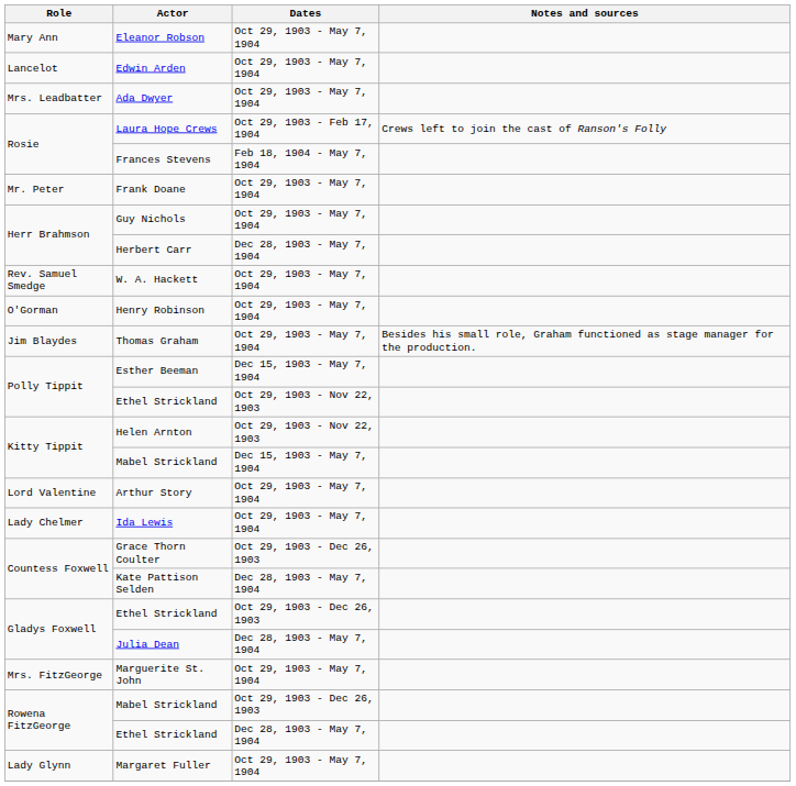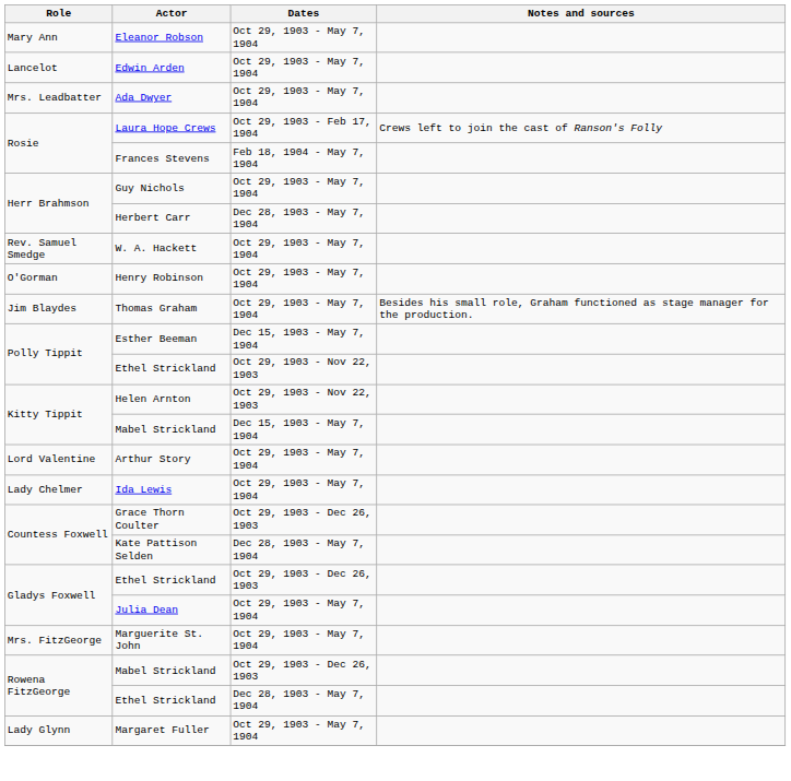 <table class="wikitable sortable plainrowheaders" style="font-size: 90%">
 <tr>
 <th scope="col">Role</th>
 <th scope="col">Actor</th>
 <th scope="col">Dates</th>
 <th scope="col">Notes and sources</th>
 </tr>
 <tr>
 <td>Mary Ann</td>
 <td><a href='#'>Eleanor Robson</a></td>
 <td>Oct 29, 1903 - May 7, 1904</td>
 <td></td>
 </tr>
 <tr>
 <td>Lancelot</td>
 <td><a href='#'>Edwin Arden</a></td>
 <td>Oct 29, 1903 - May 7, 1904</td>
 <td></td>
 </tr>
 <tr>
 <td>Mrs. Leadbatter</td>
 <td><a href='#'>Ada Dwyer</a></td>
 <td>Oct 29, 1903 - May 7, 1904</td>
 <td></td>
 </tr>
 <tr>
 <td rowspan=2>Rosie</td>
 <td><a href='#'>Laura Hope Crews</a></td>
 <td>Oct 29, 1903 - Feb 17, 1904</td>
 <td>Crews left to join the cast of <em>Ranson's Folly</em></td>
 </tr>
 <tr>
 <td>Frances Stevens</td>
 <td>Feb 18, 1904 - May 7, 1904</td>
-<td></td>
-</tr>
-<tr>
-<td>Mr. Peter</td>
-<td>Frank Doane</td>
-<td>Oct 29, 1903 - May 7, 1904</td>
 <td></td>
 </tr>
 <tr>
 <td rowspan=2>Herr Brahmson</td>
 <td>Guy Nichols</td>
 <td>Oct 29, 1903 - May 7, 1904</td>
 <td></td>
 </tr>
 <tr>
 <td>Herbert Carr</td>
 <td>Dec 28, 1903 - May 7, 1904</td>
 <td></td>
 </tr>
 <tr>
 <td>Rev. Samuel Smedge</td>
 <td>W. A. Hackett</td>
 <td>Oct 29, 1903 - May 7, 1904</td>
 <td></td>
 </tr>
 <tr>
 <td>O'Gorman</td>
 <td>Henry Robinson</td>
 <td>Oct 29, 1903 - May 7, 1904</td>
 <td></td>
 </tr>
 <tr>
 <td>Jim Blaydes</td>
 <td>Thomas Graham</td>
 <td>Oct 29, 1903 - May 7, 1904</td>
 <td>Besides his small role, Graham functioned as stage manager for the production.</td>
 </tr>
 <tr>
 <td rowspan=2>Polly Tippit</td>
 <td>Esther Beeman</td>
 <td>Dec 15, 1903 - May 7, 1904</td>
 <td></td>
 </tr>
 <tr>
 <td>Ethel Strickland</td>
 <td>Oct 29, 1903 - Nov 22, 1903</td>
 <td></td>
 </tr>
 <tr>
 <td rowspan=2>Kitty Tippit</td>
 <td>Helen Arnton</td>
 <td>Oct 29, 1903 - Nov 22, 1903</td>
 <td></td>
 </tr>
 <tr>
 <td>Mabel Strickland</td>
 <td>Dec 15, 1903 - May 7, 1904</td>
 <td></td>
 </tr>
 <tr>
 <td>Lord Valentine</td>
 <td>Arthur Story</td>
 <td>Oct 29, 1903 - May 7, 1904</td>
 <td></td>
 </tr>
 <tr>
 <td>Lady Chelmer</td>
 <td><a href='#'>Ida Lewis</a></td>
 <td>Oct 29, 1903 - May 7, 1904</td>
 <td></td>
 </tr>
 <tr>
 <td rowspan=2>Countess Foxwell</td>
 <td>Grace Thorn Coulter</td>
 <td>Oct 29, 1903 - Dec 26, 1903</td>
 <td></td>
 </tr>
 <tr>
 <td>Kate Pattison Selden</td>
 <td>Dec 28, 1903 - May 7, 1904</td>
 <td></td>
 </tr>
 <tr>
 <td rowspan=2>Gladys Foxwell</td>
 <td>Ethel Strickland</td>
 <td>Oct 29, 1903 - Dec 26, 1903</td>
 <td></td>
 </tr>
 <tr>
 <td><a href='#'>Julia Dean</a></td>
-<td>Dec 28, 1903 - May 7, 1904</td>
+<td>Oct 29, 1903 - May 7, 1904</td>
 <td></td>
 </tr>
 <tr>
 <td>Mrs. FitzGeorge</td>
 <td>Marguerite St. John</td>
 <td>Oct 29, 1903 - May 7, 1904</td>
 <td></td>
 </tr>
 <tr>
 <td rowspan=2>Rowena FitzGeorge</td>
 <td>Mabel Strickland</td>
 <td>Oct 29, 1903 - Dec 26, 1903</td>
 <td></td>
 </tr>
 <tr>
 <td>Ethel Strickland</td>
 <td>Dec 28, 1903 - May 7, 1904</td>
 <td></td>
 </tr>
 <tr>
 <td>Lady Glynn</td>
 <td>Margaret Fuller</td>
 <td>Oct 29, 1903 - May 7, 1904</td>
 <td></td>
 </tr>
 <tr>
 </tr>
 </table>
